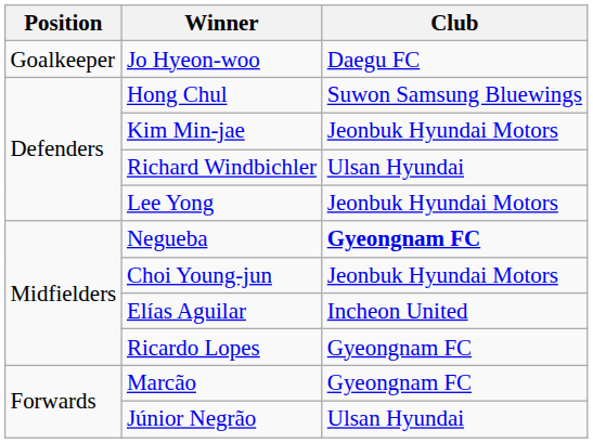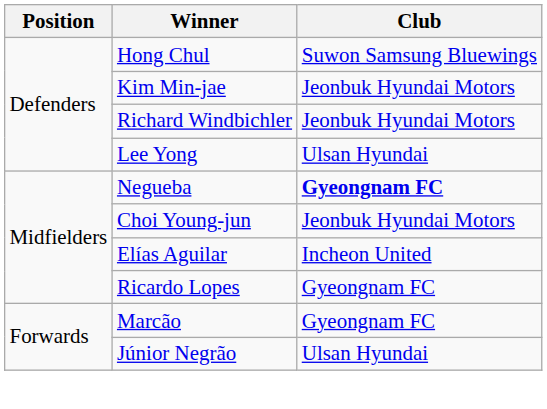 <table class="wikitable">
 <tr>
 <th>Position</th>
 <th>Winner</th>
 <th>Club</th>
-</tr>
-<tr>
-<td>Goalkeeper</td>
-<td> <a href='#'>Jo Hyeon-woo</a></td>
-<td><a href='#'>Daegu FC</a></td>
 </tr>
 <tr>
 <td rowspan="4">Defenders</td>
 <td> <a href='#'>Hong Chul</a></td>
 <td><a href='#'>Suwon Samsung Bluewings</a></td>
 </tr>
 <tr>
 <td> <a href='#'>Kim Min-jae</a></td>
 <td><a href='#'>Jeonbuk Hyundai Motors</a></td>
 </tr>
 <tr>
 <td> <a href='#'>Richard Windbichler</a></td>
-<td><a href='#'>Ulsan Hyundai</a></td>
+<td><a href='#'>Jeonbuk Hyundai Motors</a></td>
 </tr>
 <tr>
 <td> <a href='#'>Lee Yong</a></td>
-<td><a href='#'>Jeonbuk Hyundai Motors</a></td>
+<td><a href='#'>Ulsan Hyundai</a></td>
 </tr>
 <tr>
 <td rowspan="4">Midfielders</td>
 <td> <a href='#'>Negueba</a></td>
 <td><strong><a href='#'>Gyeongnam FC</a></strong></td>
 </tr>
 <tr>
 <td> <a href='#'>Choi Young-jun</a></td>
 <td><a href='#'>Jeonbuk Hyundai Motors</a></td>
 </tr>
 <tr>
 <td> <a href='#'>Elías Aguilar</a></td>
 <td><a href='#'>Incheon United</a></td>
 </tr>
 <tr>
 <td> <a href='#'>Ricardo Lopes</a></td>
 <td><a href='#'>Gyeongnam FC</a></td>
 </tr>
 <tr>
 <td rowspan="2">Forwards</td>
 <td> <a href='#'>Marcão</a></td>
 <td><a href='#'>Gyeongnam FC</a></td>
 </tr>
 <tr>
 <td> <a href='#'>Júnior Negrão</a></td>
 <td><a href='#'>Ulsan Hyundai</a></td>
 </tr>
 </table>
